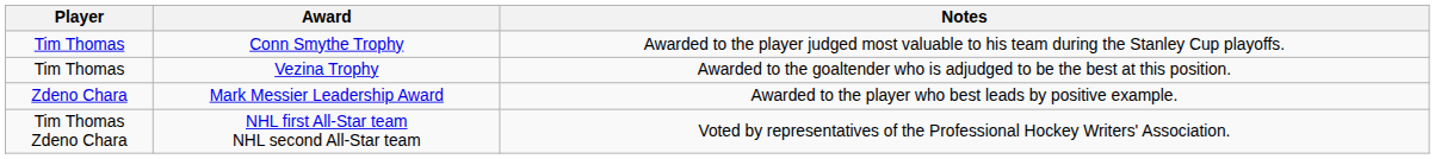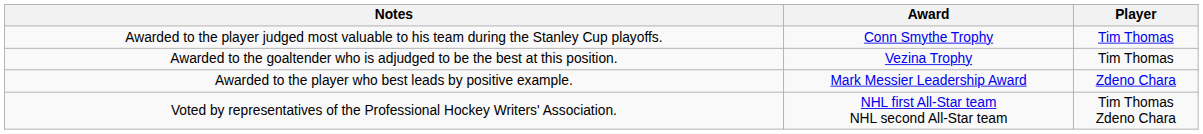 <table class="wikitable" width="70%;">
 <tr>
+<th>Notes</th>
+<th>Award</th>
 <th>Player</th>
-<th>Award</th>
-<th>Notes</th>
 </tr>
 <tr style="text-align:center;">
+<td>Awarded to the player judged most valuable to his team during the Stanley Cup playoffs.</td>
+<td><a href='#'>Conn Smythe Trophy</a></td>
 <td><a href='#'>Tim Thomas</a></td>
-<td><a href='#'>Conn Smythe Trophy</a></td>
-<td>Awarded to the player judged most valuable to his team during the Stanley Cup playoffs.</td>
 </tr>
 <tr style="text-align:center;">
+<td>Awarded to the goaltender who is adjudged to be the best at this position.</td>
+<td><a href='#'>Vezina Trophy</a></td>
 <td>Tim Thomas</td>
-<td><a href='#'>Vezina Trophy</a></td>
-<td>Awarded to the goaltender who is adjudged to be the best at this position.</td>
 </tr>
 <tr style="text-align:center;">
+<td>Awarded to the player who best leads by positive example.</td>
+<td><a href='#'>Mark Messier Leadership Award</a></td>
 <td><a href='#'>Zdeno Chara</a></td>
-<td><a href='#'>Mark Messier Leadership Award</a></td>
-<td>Awarded to the player who best leads by positive example.</td>
 </tr>
 <tr style="text-align:center;">
+<td>Voted by representatives of the Professional Hockey Writers' Association.</td>
+<td><a href='#'>NHL first All-Star team</a><br>NHL second All-Star team</td>
 <td>Tim Thomas<br>Zdeno Chara</td>
-<td><a href='#'>NHL first All-Star team</a><br>NHL second All-Star team</td>
-<td>Voted by representatives of the Professional Hockey Writers' Association.</td>
 </tr>
 </table>
